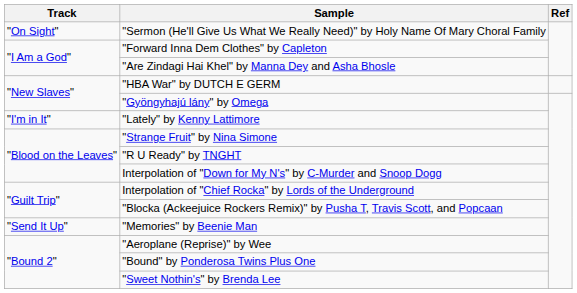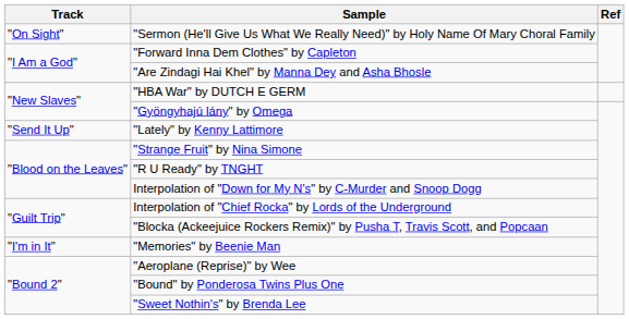 <table class="wikitable">
 <tr>
 <th>Track</th>
 <th>Sample</th>
 <th>Ref</th>
 </tr>
 <tr>
 <td>"<a href='#'>On Sight</a>"</td>
 <td>"Sermon (He'll Give Us What We Really Need)" by Holy Name Of Mary Choral Family</td>
 <td rowspan="3"></td>
 </tr>
 <tr>
 <td rowspan="2">"<a href='#'>I Am a God</a>"</td>
 <td>"Forward Inna Dem Clothes" by <a href='#'>Capleton</a></td>
 </tr>
 <tr>
 <td>"Are Zindagi Hai Khel" by <a href='#'>Manna Dey</a> and <a href='#'>Asha Bhosle</a></td>
 </tr>
 <tr>
 <td rowspan="2">"<a href='#'>New Slaves</a>"</td>
 <td>"HBA War" by DUTCH E GERM</td>
 <td></td>
 </tr>
 <tr>
 <td>"<a href='#'>Gyöngyhajú lány</a>" by <a href='#'>Omega</a></td>
 <td rowspan="11"></td>
 </tr>
 <tr>
-<td>"<a href='#'>I'm in It</a>"</td>
+<td>"<a href='#'>Send It Up</a>"</td>
 <td>"Lately" by <a href='#'>Kenny Lattimore</a></td>
 </tr>
 <tr>
 <td rowspan="3">"<a href='#'>Blood on the Leaves</a>"</td>
 <td>"<a href='#'>Strange Fruit</a>" by <a href='#'>Nina Simone</a></td>
 </tr>
 <tr>
 <td>"R U Ready" by <a href='#'>TNGHT</a></td>
 </tr>
 <tr>
 <td>Interpolation of "<a href='#'>Down for My N's</a>" by <a href='#'>C-Murder</a> and <a href='#'>Snoop Dogg</a></td>
 </tr>
 <tr>
 <td rowspan="2">"<a href='#'>Guilt Trip</a>"</td>
 <td>Interpolation of "<a href='#'>Chief Rocka</a>" by <a href='#'>Lords of the Underground</a></td>
 </tr>
 <tr>
 <td>"Blocka (Ackeejuice Rockers Remix)" by <a href='#'>Pusha T</a>, <a href='#'>Travis Scott</a>, and <a href='#'>Popcaan</a></td>
 </tr>
 <tr>
-<td>"<a href='#'>Send It Up</a>"</td>
+<td>"<a href='#'>I'm in It</a>"</td>
 <td>"Memories" by <a href='#'>Beenie Man</a></td>
 </tr>
 <tr>
 <td rowspan="3">"<a href='#'>Bound 2</a>"</td>
 <td>"Aeroplane (Reprise)" by Wee</td>
 </tr>
 <tr>
 <td>"Bound" by <a href='#'>Ponderosa Twins Plus One</a></td>
 </tr>
 <tr>
 <td>"<a href='#'>Sweet Nothin's</a>" by <a href='#'>Brenda Lee</a></td>
 </tr>
 </table>
